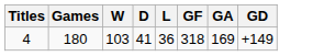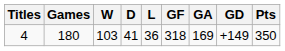 <table class="wikitable" style="text-align: center">
 <tr>
 <th scope="col">Titles</th>
 <th scope="col">Games</th>
 <th scope="col">W</th>
 <th scope="col">D</th>
 <th scope="col">L</th>
 <th scope="col">GF</th>
 <th scope="col">GA</th>
 <th scope="col">GD</th>
+<th scope="col">Pts</th>
 </tr>
 <tr>
 <td>4</td>
 <td>180</td>
 <td>103</td>
 <td>41</td>
 <td>36</td>
 <td>318</td>
 <td>169</td>
 <td>+149</td>
+<td>350</td>
 </tr>
 </table>
